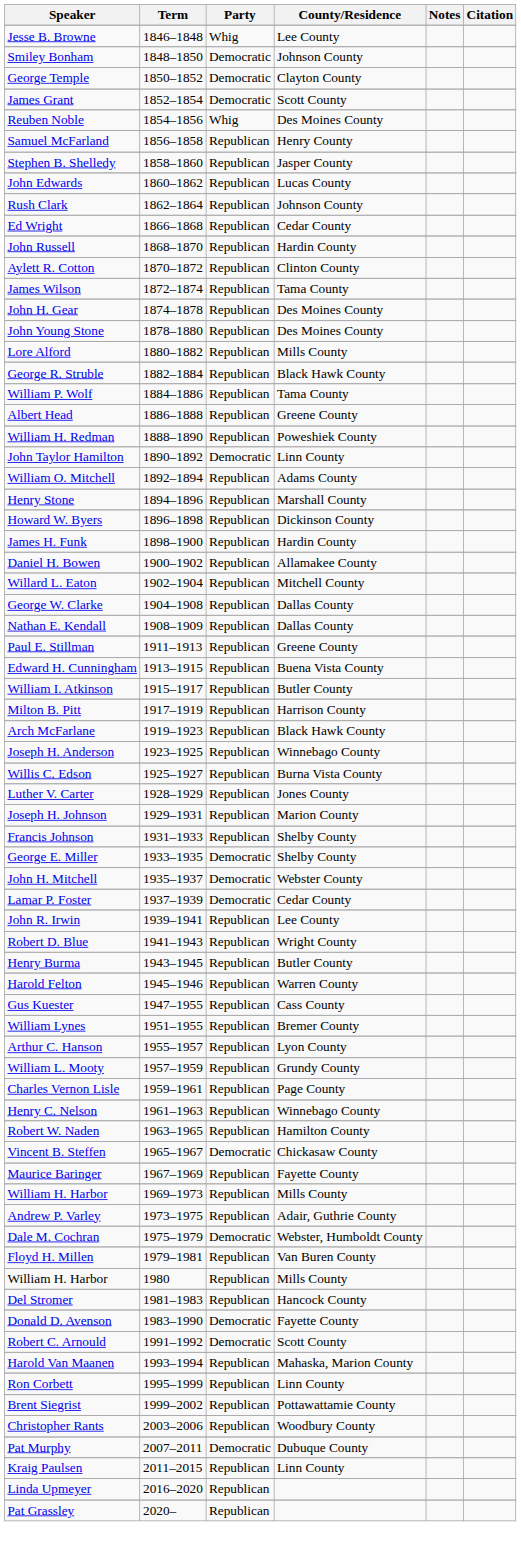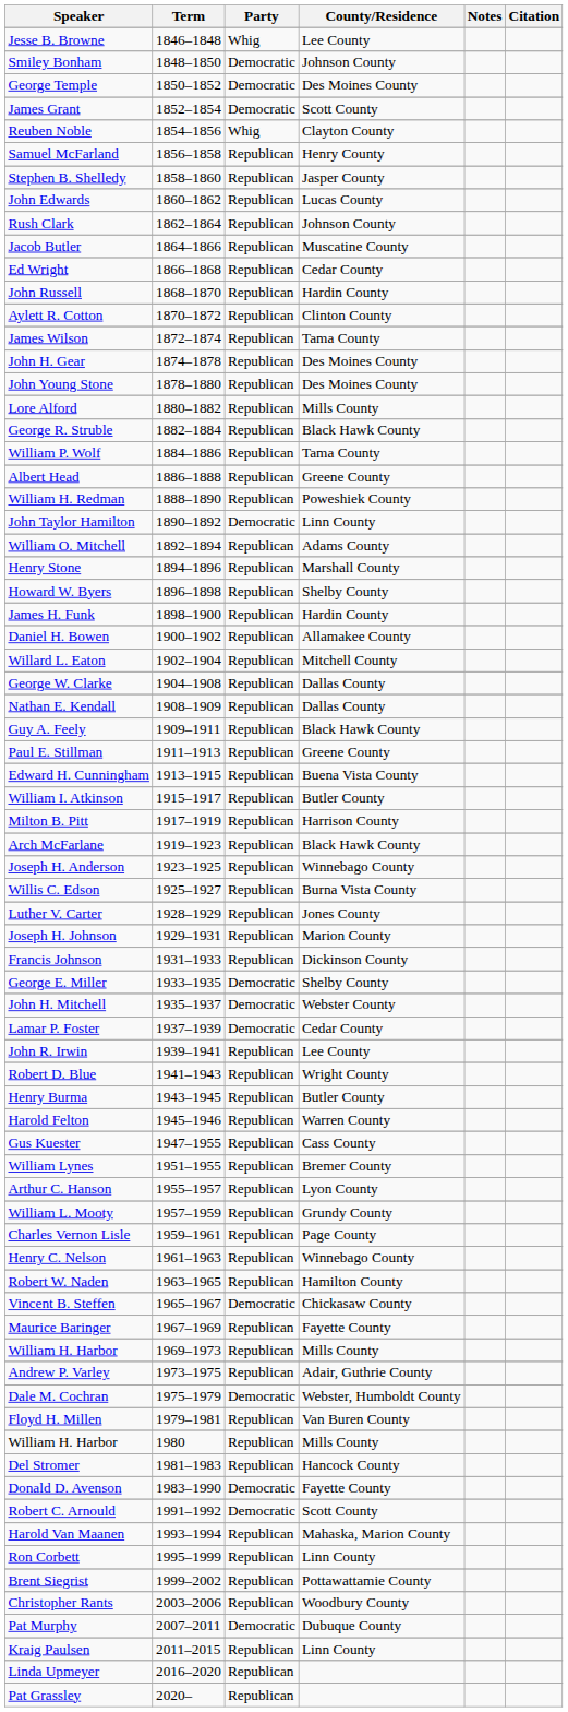 <table class="wikitable sortable">
 <tr>
 <th>Speaker</th>
 <th>Term</th>
 <th>Party</th>
 <th>County/Residence</th>
 <th>Notes</th>
 <th>Citation</th>
 </tr>
 <tr>
 </tr>
 <tr>
 <td><a href='#'>Jesse B. Browne</a></td>
 <td>1846–1848</td>
 <td>Whig</td>
 <td>Lee County</td>
 <td></td>
 <td></td>
 </tr>
 <tr>
 </tr>
 <tr>
 <td><a href='#'>Smiley Bonham</a></td>
 <td>1848–1850</td>
 <td>Democratic</td>
 <td>Johnson County</td>
 <td></td>
 <td></td>
 </tr>
 <tr>
 </tr>
 <tr>
 <td><a href='#'>George Temple</a></td>
 <td>1850–1852</td>
 <td>Democratic</td>
-<td>Clayton County</td>
+<td>Des Moines County</td>
 <td></td>
 <td></td>
 </tr>
 <tr>
 </tr>
 <tr>
 <td><a href='#'>James Grant</a></td>
 <td>1852–1854</td>
 <td>Democratic</td>
 <td>Scott County</td>
 <td></td>
 <td></td>
 </tr>
 <tr>
 </tr>
 <tr>
 <td><a href='#'>Reuben Noble</a></td>
 <td>1854–1856</td>
 <td>Whig</td>
-<td>Des Moines County</td>
+<td>Clayton County</td>
 <td></td>
 <td></td>
 </tr>
 <tr>
 </tr>
 <tr>
 <td><a href='#'>Samuel McFarland</a></td>
 <td>1856–1858</td>
 <td>Republican</td>
 <td>Henry County</td>
 <td></td>
 <td></td>
 </tr>
 <tr>
 </tr>
 <tr>
 <td><a href='#'>Stephen B. Shelledy</a></td>
 <td>1858–1860</td>
 <td>Republican</td>
 <td>Jasper County</td>
 <td></td>
 <td></td>
 </tr>
 <tr>
 </tr>
 <tr>
 <td><a href='#'>John Edwards</a></td>
 <td>1860–1862</td>
 <td>Republican</td>
 <td>Lucas County</td>
 <td></td>
 <td></td>
 </tr>
 <tr>
 </tr>
 <tr>
 <td><a href='#'>Rush Clark</a></td>
 <td>1862–1864</td>
 <td>Republican</td>
 <td>Johnson County</td>
 <td></td>
 <td></td>
 </tr>
 <tr>
+</tr>
+<tr>
+<td><a href='#'>Jacob Butler</a></td>
+<td>1864–1866</td>
+<td>Republican</td>
+<td>Muscatine County</td>
+<td></td>
+<td></td>
 </tr>
 <tr>
 </tr>
 <tr>
 <td><a href='#'>Ed Wright</a></td>
 <td>1866–1868</td>
 <td>Republican</td>
 <td>Cedar County</td>
 <td></td>
 <td></td>
 </tr>
 <tr>
 </tr>
 <tr>
 <td><a href='#'>John Russell</a></td>
 <td>1868–1870</td>
 <td>Republican</td>
 <td>Hardin County</td>
 <td></td>
 <td></td>
 </tr>
 <tr>
 </tr>
 <tr>
 <td><a href='#'>Aylett R. Cotton</a></td>
 <td>1870–1872</td>
 <td>Republican</td>
 <td>Clinton County</td>
 <td></td>
 <td></td>
 </tr>
 <tr>
 </tr>
 <tr>
 <td><a href='#'>James Wilson</a></td>
 <td>1872–1874</td>
 <td>Republican</td>
 <td>Tama County</td>
 <td></td>
 <td></td>
 </tr>
 <tr>
 </tr>
 <tr>
 <td><a href='#'>John H. Gear</a></td>
 <td>1874–1878</td>
 <td>Republican</td>
 <td>Des Moines County</td>
 <td></td>
 <td></td>
 </tr>
 <tr>
 </tr>
 <tr>
 <td><a href='#'>John Young Stone</a></td>
 <td>1878–1880</td>
 <td>Republican</td>
 <td>Des Moines County</td>
 <td></td>
 <td></td>
 </tr>
 <tr>
 </tr>
 <tr>
 <td><a href='#'>Lore Alford</a></td>
 <td>1880–1882</td>
 <td>Republican</td>
 <td>Mills County</td>
 <td></td>
 <td></td>
 </tr>
 <tr>
 </tr>
 <tr>
 <td><a href='#'>George R. Struble</a></td>
 <td>1882–1884</td>
 <td>Republican</td>
 <td>Black Hawk County</td>
 <td></td>
 <td></td>
 </tr>
 <tr>
 </tr>
 <tr>
 <td><a href='#'>William P. Wolf</a></td>
 <td>1884–1886</td>
 <td>Republican</td>
 <td>Tama County</td>
 <td></td>
 <td></td>
 </tr>
 <tr>
 </tr>
 <tr>
 <td><a href='#'>Albert Head</a></td>
 <td>1886–1888</td>
 <td>Republican</td>
 <td>Greene County</td>
 <td></td>
 <td></td>
 </tr>
 <tr>
 </tr>
 <tr>
 <td><a href='#'>William H. Redman</a></td>
 <td>1888–1890</td>
 <td>Republican</td>
 <td>Poweshiek County</td>
 <td></td>
 <td></td>
 </tr>
 <tr>
 </tr>
 <tr>
 <td><a href='#'>John Taylor Hamilton</a></td>
 <td>1890–1892</td>
 <td>Democratic</td>
 <td>Linn County</td>
 <td></td>
 <td></td>
 </tr>
 <tr>
 </tr>
 <tr>
 <td><a href='#'>William O. Mitchell</a></td>
 <td>1892–1894</td>
 <td>Republican</td>
 <td>Adams County</td>
 <td></td>
 <td></td>
 </tr>
 <tr>
 </tr>
 <tr>
 <td><a href='#'>Henry Stone</a></td>
 <td>1894–1896</td>
 <td>Republican</td>
 <td>Marshall County</td>
 <td></td>
 <td></td>
 </tr>
 <tr>
 </tr>
 <tr>
 <td><a href='#'>Howard W. Byers</a></td>
 <td>1896–1898</td>
 <td>Republican</td>
-<td>Dickinson County</td>
+<td>Shelby County</td>
 <td></td>
 <td></td>
 </tr>
 <tr>
 </tr>
 <tr>
 <td><a href='#'>James H. Funk</a></td>
 <td>1898–1900</td>
 <td>Republican</td>
 <td>Hardin County</td>
 <td></td>
 <td></td>
 </tr>
 <tr>
 </tr>
 <tr>
 <td><a href='#'>Daniel H. Bowen</a></td>
 <td>1900–1902</td>
 <td>Republican</td>
 <td>Allamakee County</td>
 <td></td>
 <td></td>
 </tr>
 <tr>
 </tr>
 <tr>
 <td><a href='#'>Willard L. Eaton</a></td>
 <td>1902–1904</td>
 <td>Republican</td>
 <td>Mitchell County</td>
 <td></td>
 <td></td>
 </tr>
 <tr>
 </tr>
 <tr>
 <td><a href='#'>George W. Clarke</a></td>
 <td>1904–1908</td>
 <td>Republican</td>
 <td>Dallas County</td>
 <td></td>
 <td></td>
 </tr>
 <tr>
 </tr>
 <tr>
 <td><a href='#'>Nathan E. Kendall</a></td>
 <td>1908–1909</td>
 <td>Republican</td>
 <td>Dallas County</td>
 <td></td>
 <td></td>
 </tr>
 <tr>
+</tr>
+<tr>
+<td><a href='#'>Guy A. Feely</a></td>
+<td>1909–1911</td>
+<td>Republican</td>
+<td>Black Hawk County</td>
+<td></td>
+<td></td>
 </tr>
 <tr>
 </tr>
 <tr>
 <td><a href='#'>Paul E. Stillman</a></td>
 <td>1911–1913</td>
 <td>Republican</td>
 <td>Greene County</td>
 <td></td>
 <td></td>
 </tr>
 <tr>
 </tr>
 <tr>
 <td><a href='#'>Edward H. Cunningham</a></td>
 <td>1913–1915</td>
 <td>Republican</td>
 <td>Buena Vista County</td>
 <td></td>
 <td></td>
 </tr>
 <tr>
 </tr>
 <tr>
 <td><a href='#'>William I. Atkinson</a></td>
 <td>1915–1917</td>
 <td>Republican</td>
 <td>Butler County</td>
 <td></td>
 <td></td>
 </tr>
 <tr>
 </tr>
 <tr>
 <td><a href='#'>Milton B. Pitt</a></td>
 <td>1917–1919</td>
 <td>Republican</td>
 <td>Harrison County</td>
 <td></td>
 <td></td>
 </tr>
 <tr>
 </tr>
 <tr>
 <td><a href='#'>Arch McFarlane</a></td>
 <td>1919–1923</td>
 <td>Republican</td>
 <td>Black Hawk County</td>
 <td></td>
 <td></td>
 </tr>
 <tr>
 </tr>
 <tr>
 <td><a href='#'>Joseph H. Anderson</a></td>
 <td>1923–1925</td>
 <td>Republican</td>
 <td>Winnebago County</td>
 <td></td>
 <td></td>
 </tr>
 <tr>
 </tr>
 <tr>
 <td><a href='#'>Willis C. Edson</a></td>
 <td>1925–1927</td>
 <td>Republican</td>
 <td>Burna Vista County</td>
 <td></td>
 <td></td>
 </tr>
 <tr>
 </tr>
 <tr>
 <td><a href='#'>Luther V. Carter</a></td>
 <td>1928–1929</td>
 <td>Republican</td>
 <td>Jones County</td>
 <td></td>
 <td></td>
 </tr>
 <tr>
 </tr>
 <tr>
 <td><a href='#'>Joseph H. Johnson</a></td>
 <td>1929–1931</td>
 <td>Republican</td>
 <td>Marion County</td>
 <td></td>
 <td></td>
 </tr>
 <tr>
 </tr>
 <tr>
 <td><a href='#'>Francis Johnson</a></td>
 <td>1931–1933</td>
 <td>Republican</td>
-<td>Shelby County</td>
+<td>Dickinson County</td>
 <td></td>
 <td></td>
 </tr>
 <tr>
 </tr>
 <tr>
 <td><a href='#'>George E. Miller</a></td>
 <td>1933–1935</td>
 <td>Democratic</td>
 <td>Shelby County</td>
 <td></td>
 <td></td>
 </tr>
 <tr>
 </tr>
 <tr>
 <td><a href='#'>John H. Mitchell</a></td>
 <td>1935–1937</td>
 <td>Democratic</td>
 <td>Webster County</td>
 <td></td>
 <td></td>
 </tr>
 <tr>
 </tr>
 <tr>
 <td><a href='#'>Lamar P. Foster</a></td>
 <td>1937–1939</td>
 <td>Democratic</td>
 <td>Cedar County</td>
 <td></td>
 <td></td>
 </tr>
 <tr>
 </tr>
 <tr>
 <td><a href='#'>John R. Irwin</a></td>
 <td>1939–1941</td>
 <td>Republican</td>
 <td>Lee County</td>
 <td></td>
 <td></td>
 </tr>
 <tr>
 </tr>
 <tr>
 <td><a href='#'>Robert D. Blue</a></td>
 <td>1941–1943</td>
 <td>Republican</td>
 <td>Wright County</td>
 <td></td>
 <td></td>
 </tr>
 <tr>
 </tr>
 <tr>
 <td><a href='#'>Henry Burma</a></td>
 <td>1943–1945</td>
 <td>Republican</td>
 <td>Butler County</td>
 <td></td>
 <td></td>
 </tr>
 <tr>
 </tr>
 <tr>
 <td><a href='#'>Harold Felton</a></td>
 <td>1945–1946</td>
 <td>Republican</td>
 <td>Warren County</td>
 <td></td>
 <td></td>
 </tr>
 <tr>
 </tr>
 <tr>
 <td><a href='#'>Gus Kuester</a></td>
 <td>1947–1955</td>
 <td>Republican</td>
 <td>Cass County</td>
 <td></td>
 <td></td>
 </tr>
 <tr>
 </tr>
 <tr>
 <td><a href='#'>William Lynes</a></td>
 <td>1951–1955</td>
 <td>Republican</td>
 <td>Bremer County</td>
 <td></td>
 <td></td>
 </tr>
 <tr>
 </tr>
 <tr>
 <td><a href='#'>Arthur C. Hanson</a></td>
 <td>1955–1957</td>
 <td>Republican</td>
 <td>Lyon County</td>
 <td></td>
 <td></td>
 </tr>
 <tr>
 </tr>
 <tr>
 <td><a href='#'>William L. Mooty</a></td>
 <td>1957–1959</td>
 <td>Republican</td>
 <td>Grundy County</td>
 <td></td>
 <td></td>
 </tr>
 <tr>
 </tr>
 <tr>
 <td><a href='#'>Charles Vernon Lisle</a></td>
 <td>1959–1961</td>
 <td>Republican</td>
 <td>Page County</td>
 <td></td>
 <td></td>
 </tr>
 <tr>
 </tr>
 <tr>
 <td><a href='#'>Henry C. Nelson</a></td>
 <td>1961–1963</td>
 <td>Republican</td>
 <td>Winnebago County</td>
 <td></td>
 <td></td>
 </tr>
 <tr>
 </tr>
 <tr>
 <td><a href='#'>Robert W. Naden</a></td>
 <td>1963–1965</td>
 <td>Republican</td>
 <td>Hamilton County</td>
 <td></td>
 <td></td>
 </tr>
 <tr>
 </tr>
 <tr>
 <td><a href='#'>Vincent B. Steffen</a></td>
 <td>1965–1967</td>
 <td>Democratic</td>
 <td>Chickasaw County</td>
 <td></td>
 <td></td>
 </tr>
 <tr>
 </tr>
 <tr>
 <td><a href='#'>Maurice Baringer</a></td>
 <td>1967–1969</td>
 <td>Republican</td>
 <td>Fayette County</td>
 <td></td>
 <td></td>
 </tr>
 <tr>
 </tr>
 <tr>
 <td><a href='#'>William H. Harbor</a></td>
 <td>1969–1973</td>
 <td>Republican</td>
 <td>Mills County</td>
 <td></td>
 <td></td>
 </tr>
 <tr>
 </tr>
 <tr>
 <td><a href='#'>Andrew P. Varley</a></td>
 <td>1973–1975</td>
 <td>Republican</td>
 <td>Adair, Guthrie County</td>
 <td></td>
 <td></td>
 </tr>
 <tr>
 </tr>
 <tr>
 <td><a href='#'>Dale M. Cochran</a></td>
 <td>1975–1979</td>
 <td>Democratic</td>
 <td>Webster, Humboldt County</td>
 <td></td>
 <td></td>
 </tr>
 <tr>
 </tr>
 <tr>
 <td><a href='#'>Floyd H. Millen</a></td>
 <td>1979–1981</td>
 <td>Republican</td>
 <td>Van Buren County</td>
 <td></td>
 <td></td>
 </tr>
 <tr>
 </tr>
 <tr>
 <td>William H. Harbor</td>
 <td>1980</td>
 <td>Republican</td>
 <td>Mills County</td>
 <td></td>
 <td></td>
 </tr>
 <tr>
 </tr>
 <tr>
 <td><a href='#'>Del Stromer</a></td>
 <td>1981–1983</td>
 <td>Republican</td>
 <td>Hancock County</td>
 <td></td>
 <td></td>
 </tr>
 <tr>
 </tr>
 <tr>
 <td><a href='#'>Donald D. Avenson</a></td>
 <td>1983–1990</td>
 <td>Democratic</td>
 <td>Fayette County</td>
 <td></td>
 <td></td>
 </tr>
 <tr>
 </tr>
 <tr>
 <td><a href='#'>Robert C. Arnould</a></td>
 <td>1991–1992</td>
 <td>Democratic</td>
 <td>Scott County</td>
 <td></td>
 <td></td>
 </tr>
 <tr>
 </tr>
 <tr>
 <td><a href='#'>Harold Van Maanen</a></td>
 <td>1993–1994</td>
 <td>Republican</td>
 <td>Mahaska, Marion County</td>
 <td></td>
 <td></td>
 </tr>
 <tr>
 </tr>
 <tr>
 <td><a href='#'>Ron Corbett</a></td>
 <td>1995–1999</td>
 <td>Republican</td>
 <td>Linn County</td>
 <td></td>
 <td></td>
 </tr>
 <tr>
 </tr>
 <tr>
 <td><a href='#'>Brent Siegrist</a></td>
 <td>1999–2002</td>
 <td>Republican</td>
 <td>Pottawattamie County</td>
 <td></td>
 <td></td>
 </tr>
 <tr>
 </tr>
 <tr>
 <td><a href='#'>Christopher Rants</a></td>
 <td>2003–2006</td>
 <td>Republican</td>
 <td>Woodbury County</td>
 <td></td>
 <td></td>
 </tr>
 <tr>
 </tr>
 <tr>
 <td><a href='#'>Pat Murphy</a></td>
 <td>2007–2011</td>
 <td>Democratic</td>
 <td>Dubuque County</td>
 <td></td>
 <td></td>
 </tr>
 <tr>
 </tr>
 <tr>
 <td><a href='#'>Kraig Paulsen</a></td>
 <td>2011–2015</td>
 <td>Republican</td>
 <td>Linn County</td>
 <td></td>
 <td></td>
 </tr>
 <tr>
 </tr>
 <tr>
 <td><a href='#'>Linda Upmeyer</a></td>
 <td>2016–2020</td>
 <td>Republican</td>
 <td></td>
 <td></td>
 <td></td>
 </tr>
 <tr>
 </tr>
 <tr>
 <td><a href='#'>Pat Grassley</a></td>
 <td>2020–</td>
 <td>Republican</td>
 <td></td>
 <td></td>
 <td></td>
 </tr>
 </table>
